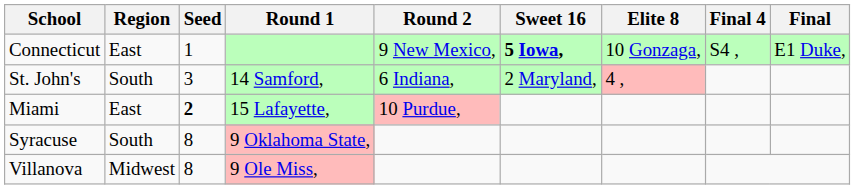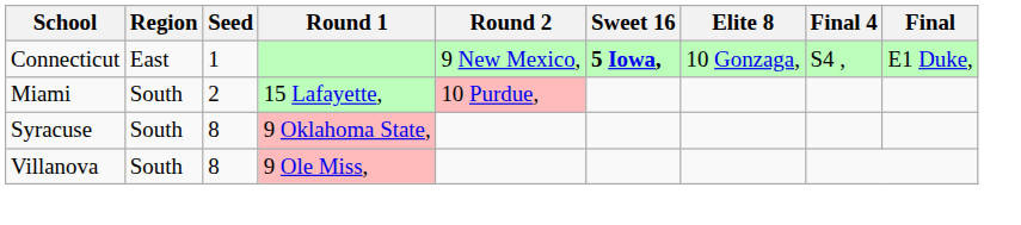 <table class="wikitable">
 <tr>
 <th>School</th>
 <th>Region</th>
 <th>Seed</th>
 <th>Round 1</th>
 <th>Round 2</th>
 <th>Sweet 16</th>
 <th>Elite 8</th>
 <th>Final 4</th>
 <th>Final</th>
 </tr>
 <tr>
 <td>Connecticut</td>
 <td>East</td>
 <td>1</td>
 <td style="background:#bfb;"> </td>
 <td style="background:#bfb;">9 <a href='#'>New Mexico</a>, </td>
 <td style="background:#bfb;"><strong>5 <a href='#'>Iowa</a>, </strong></td>
 <td style="background:#bfb;">10 <a href='#'>Gonzaga</a>, </td>
 <td style="background:#bfb;">S4 <a href='#'></a>, </td>
 <td style="background:#bfb;">E1 <a href='#'>Duke</a>, </td>
 </tr>
 <tr>
-<td>St. John's</td>
+<td>Miami</td>
 <td>South</td>
-<td>3</td>
-<td style="background:#bfb;">14 <a href='#'>Samford</a>, </td>
-<td style="background:#bfb;">6 <a href='#'>Indiana</a>, </td>
-<td style="background:#bfb;">2 <a href='#'>Maryland</a>, </td>
-<td style="background:#fbb;">4 , </td>
-<td></td>
-<td></td>
-</tr>
-<tr>
-<td>Miami</td>
-<td>East</td>
-<td><strong>2</strong></td>
+<td>2</td>
 <td style="background:#bfb;">15 <a href='#'>Lafayette</a>, </td>
 <td style="background:#fbb;">10 <a href='#'>Purdue</a>, </td>
 <td></td>
 <td></td>
 <td></td>
 <td></td>
 </tr>
 <tr>
 <td>Syracuse</td>
 <td>South</td>
 <td>8</td>
 <td style="background:#fbb;">9 <a href='#'>Oklahoma State</a>, </td>
 <td></td>
 <td></td>
 <td></td>
 <td></td>
 <td></td>
 </tr>
 <tr>
 <td>Villanova</td>
-<td>Midwest</td>
+<td>South</td>
 <td>8</td>
 <td style="background:#fbb;">9 <a href='#'>Ole Miss</a>, </td>
 <td></td>
 <td></td>
 <td></td>
 </tr>
 </table>
